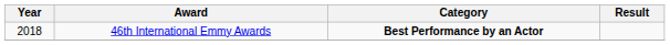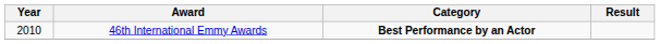 <table class="wikitable" width="75%"; style="text-align:center;">
 <tr>
 <th>Year</th>
 <th>Award</th>
 <th>Category</th>
 <th>Result</th>
 </tr>
 <tr>
-<td>2018</td>
+<td>2010</td>
 <td><a href='#'>46th International Emmy Awards</a></td>
 <td><strong>Best Performance by an Actor</strong></td>
 <td></td>
 </tr>
 <tr>
 </tr>
 </table>
